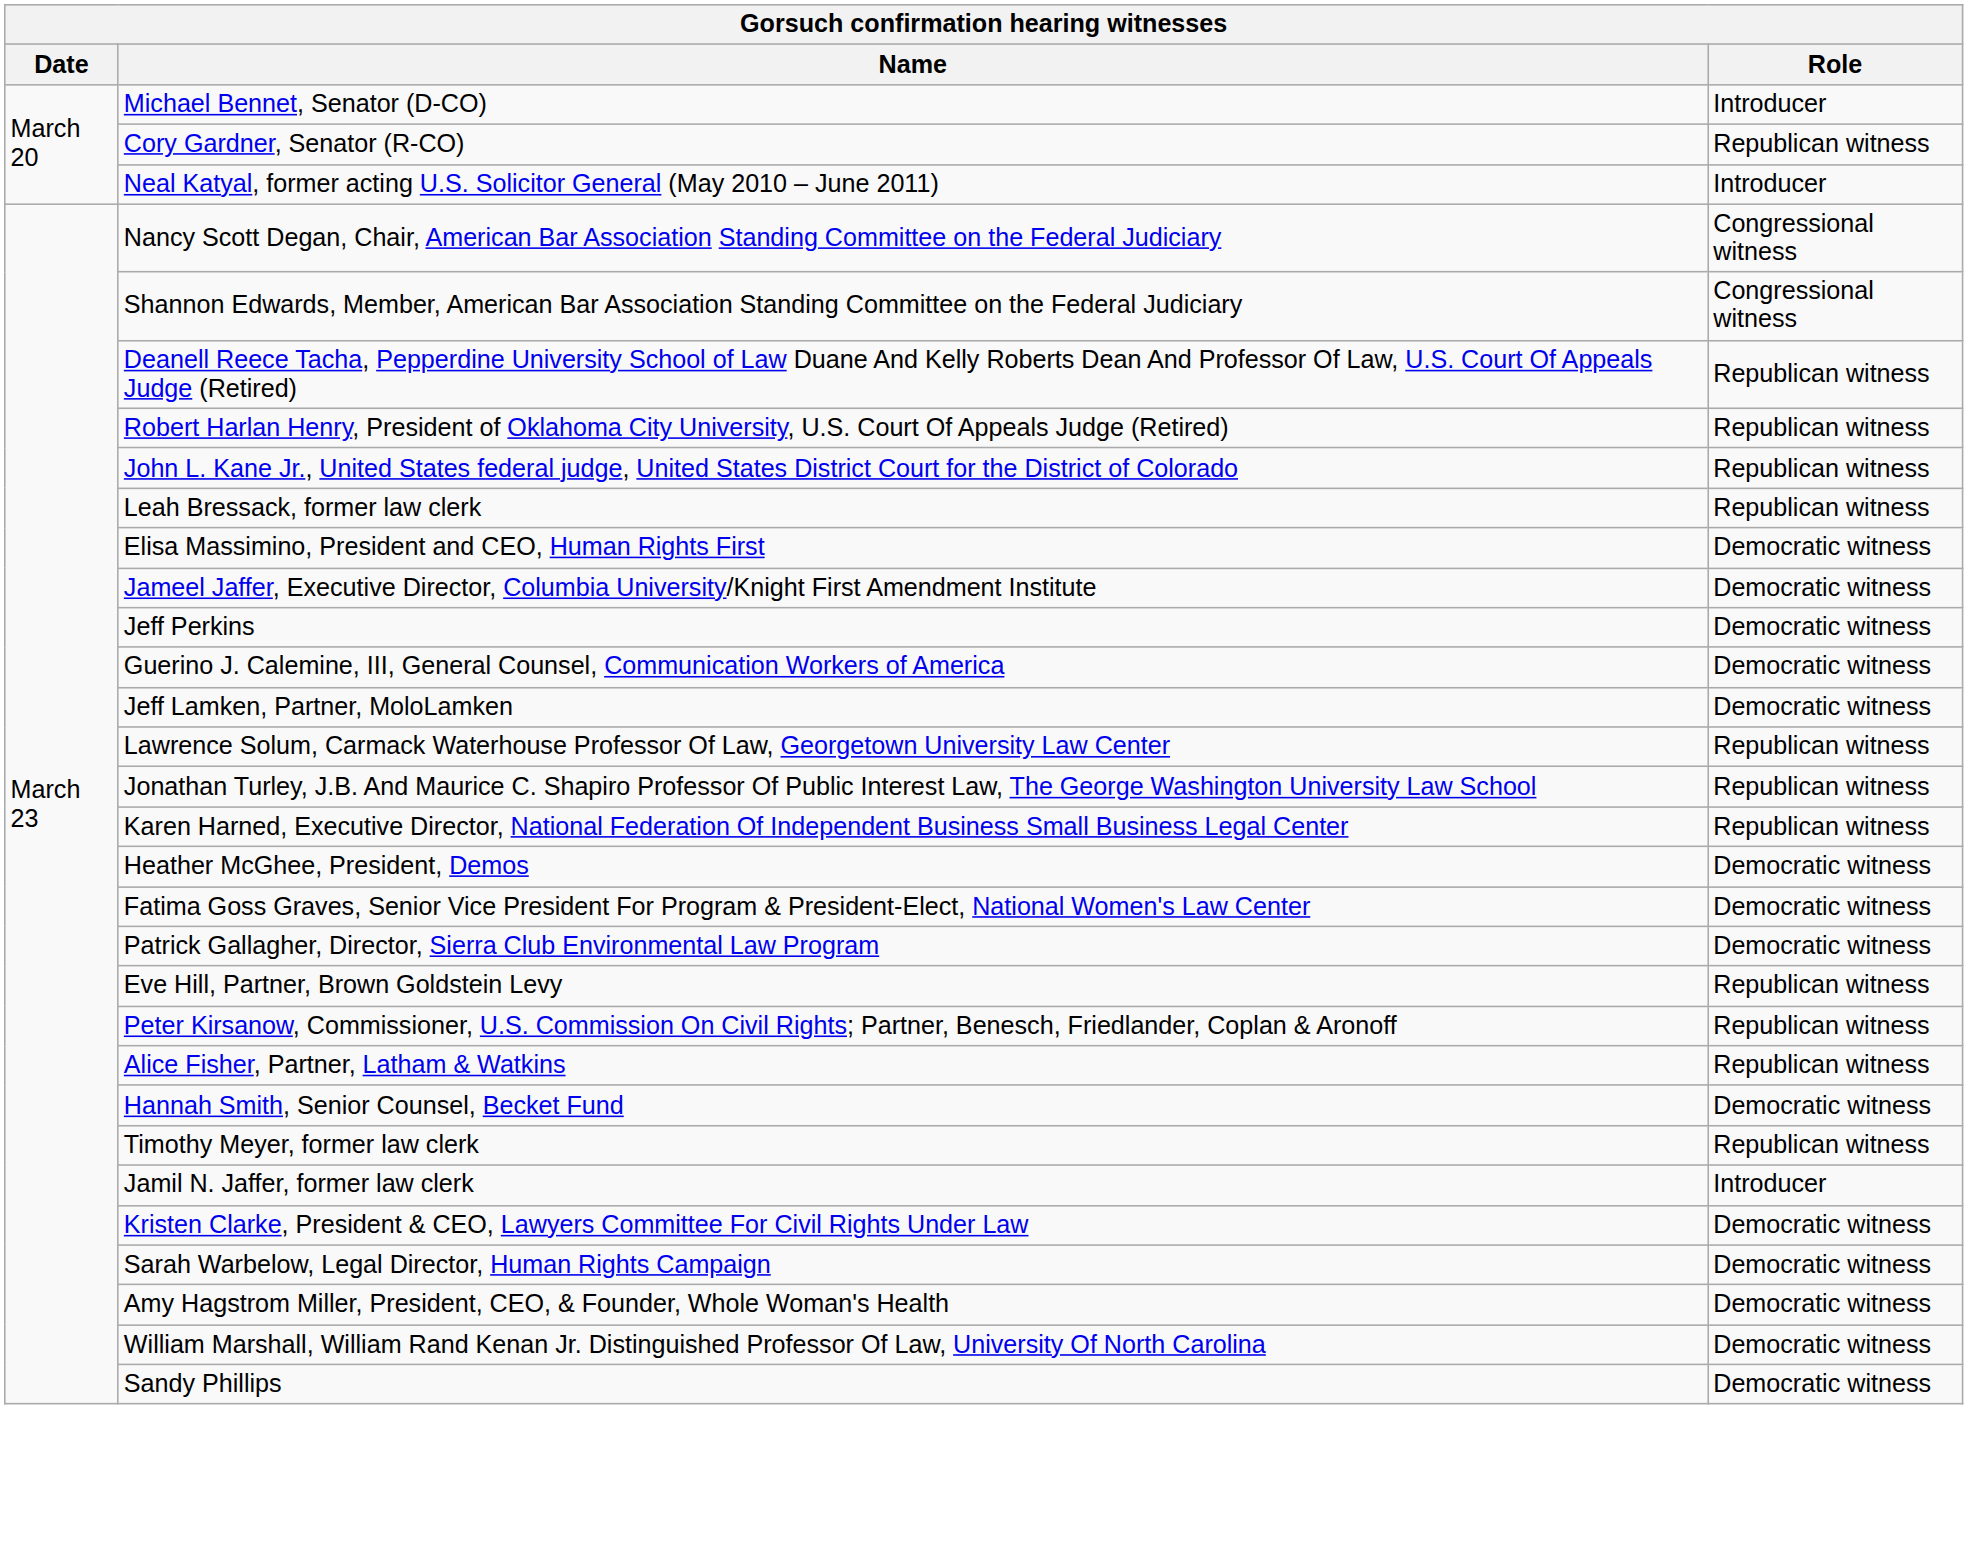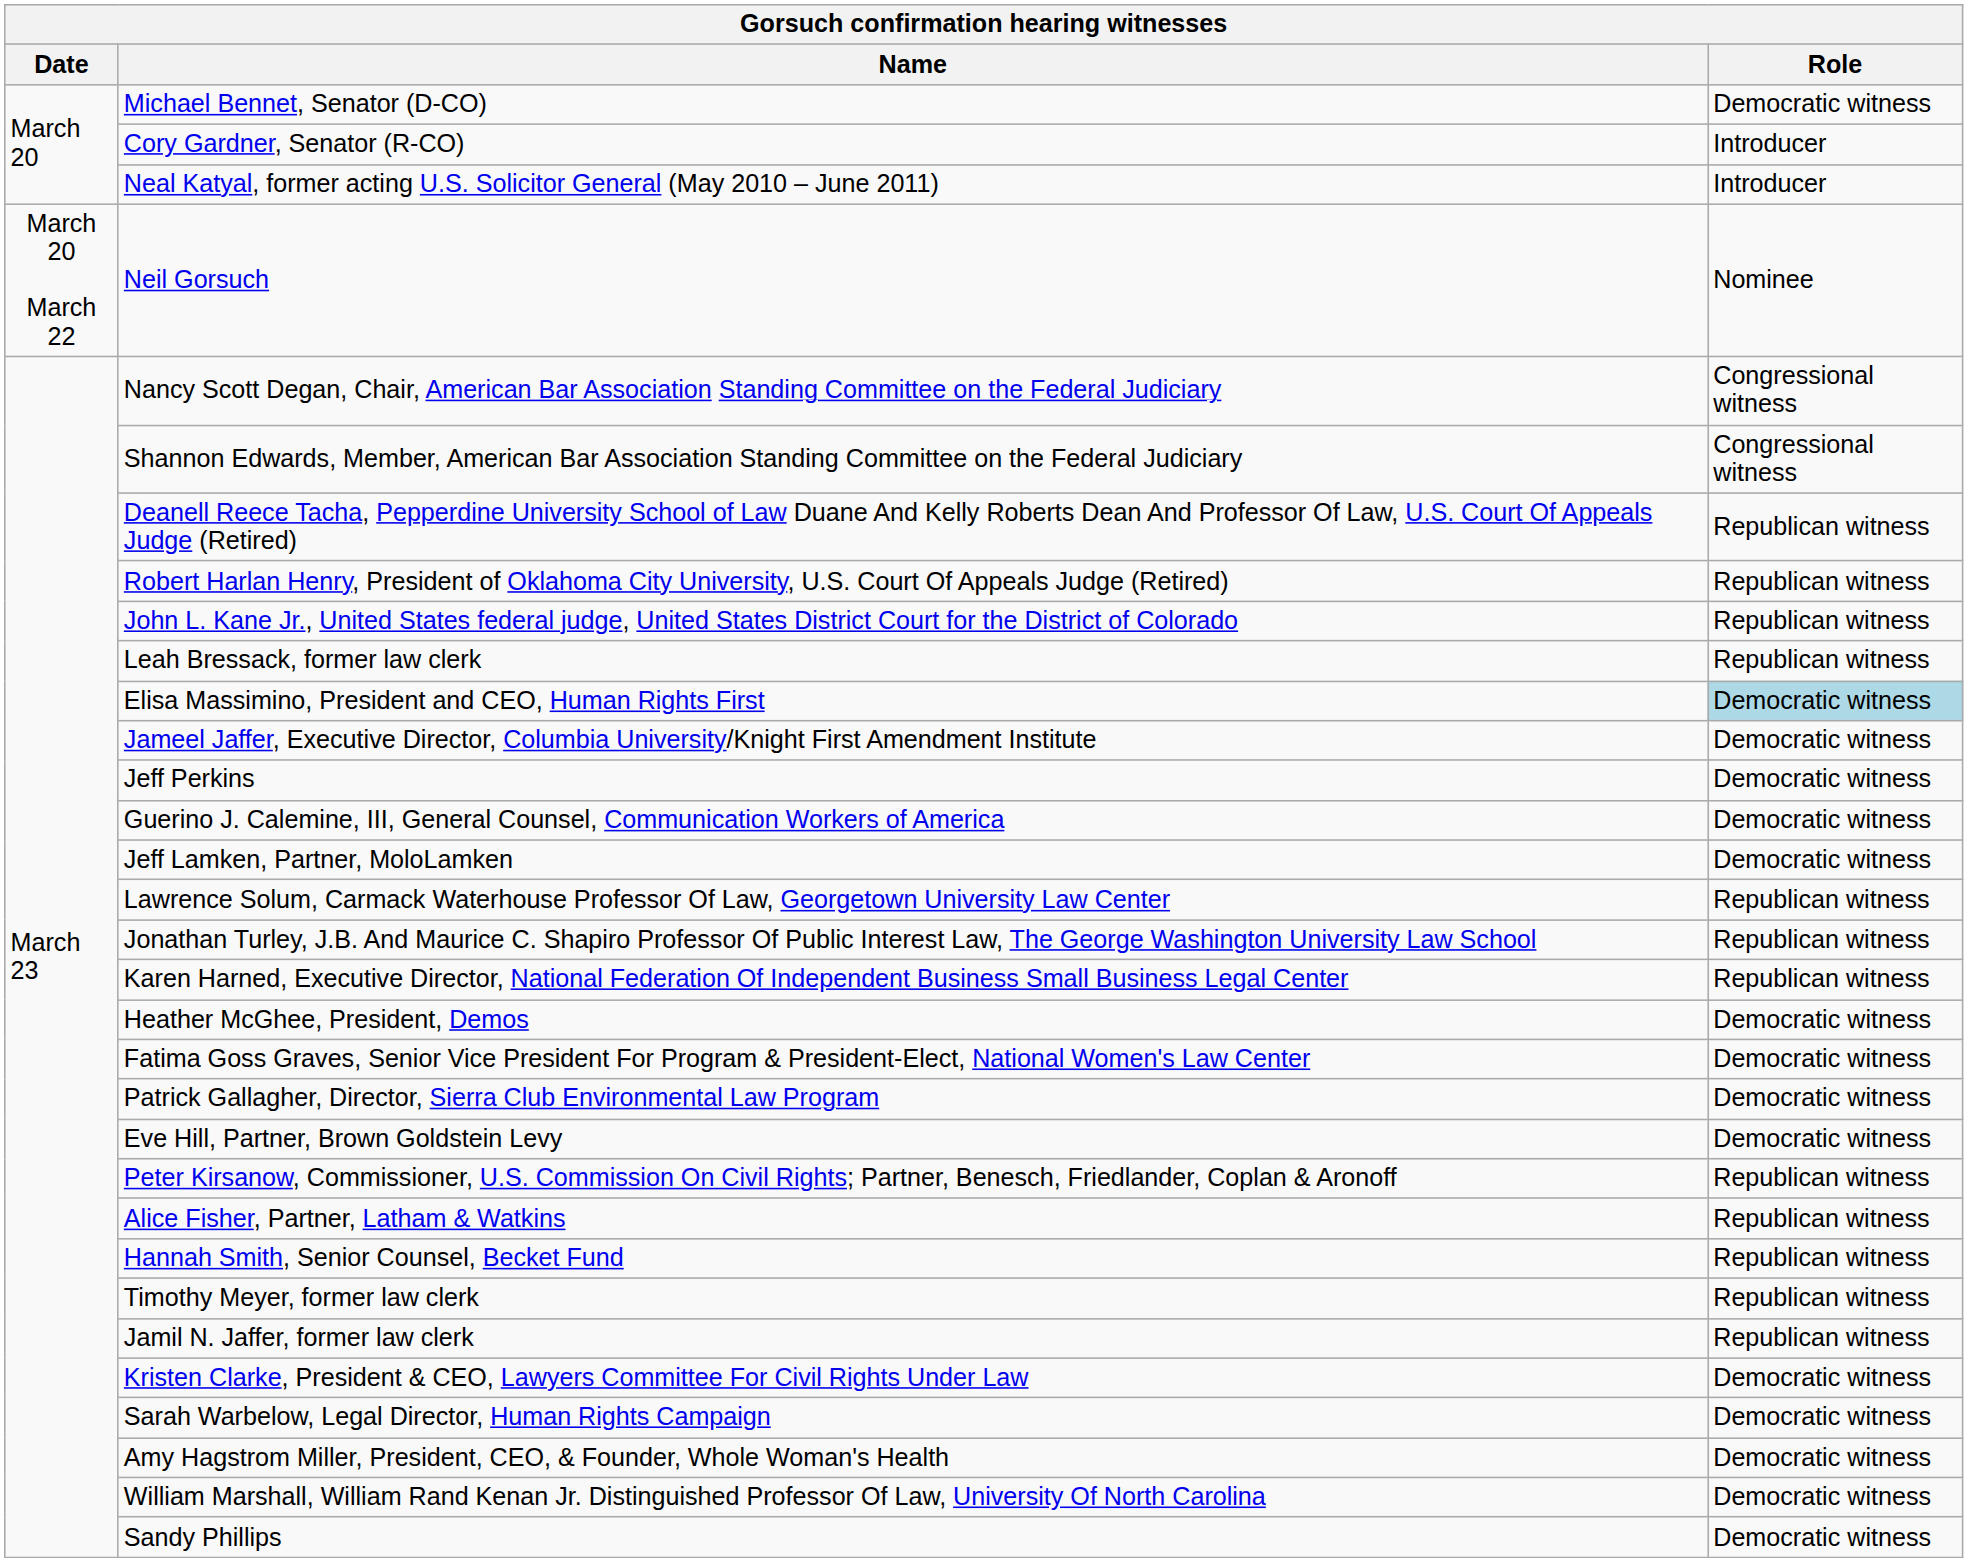 <table class="wikitable sortable mw-collapsible">
 <tr>
 <th colspan=3>Gorsuch confirmation hearing witnesses</th>
 </tr>
 <tr>
 <th>Date</th>
 <th>Name</th>
 <th>Role</th>
 </tr>
 <tr>
 <td rowspan=3>March 20</td>
 <td><a href='#'>Michael Bennet</a>, Senator (D-CO)</td>
-<td>Introducer</td>
+<td>Democratic witness</td>
 </tr>
 <tr>
 <td><a href='#'>Cory Gardner</a>, Senator (R-CO)</td>
-<td>Republican witness</td>
+<td>Introducer</td>
 </tr>
 <tr>
 <td><a href='#'>Neal Katyal</a>, former acting <a href='#'>U.S. Solicitor General</a> (May 2010 – June 2011)</td>
 <td>Introducer</td>
+</tr>
+<tr>
+<td style="text-align:center">March 20<br><br>March 22</td>
+<td><a href='#'>Neil Gorsuch</a></td>
+<td>Nominee</td>
 </tr>
 <tr>
 <td rowspan="28">March 23</td>
 <td>Nancy Scott Degan, Chair, <a href='#'>American Bar Association</a> <a href='#'>Standing Committee on the Federal Judiciary</a></td>
 <td>Congressional witness</td>
 </tr>
 <tr>
 <td>Shannon Edwards, Member, American Bar Association Standing Committee on the Federal Judiciary</td>
 <td>Congressional witness</td>
 </tr>
 <tr>
 <td><a href='#'>Deanell Reece Tacha</a>, <a href='#'>Pepperdine University School of Law</a> Duane And Kelly Roberts Dean And Professor Of Law, <a href='#'>U.S. Court Of Appeals Judge</a> (Retired)</td>
 <td>Republican witness</td>
 </tr>
 <tr>
 <td><a href='#'>Robert Harlan Henry</a>, President of <a href='#'>Oklahoma City University</a>, U.S. Court Of Appeals Judge (Retired)</td>
 <td>Republican witness</td>
 </tr>
 <tr>
 <td><a href='#'>John L. Kane Jr.</a>, <a href='#'>United States federal judge</a>, <a href='#'>United States District Court for the District of Colorado</a></td>
 <td>Republican witness</td>
 </tr>
 <tr>
 <td>Leah Bressack, former law clerk</td>
 <td>Republican witness</td>
 </tr>
 <tr>
 <td>Elisa Massimino, President and CEO, <a href='#'>Human Rights First</a></td>
-<td>Democratic witness</td>
+<td style="background: lightblue;">Democratic witness</td>
 </tr>
 <tr>
 <td><a href='#'>Jameel Jaffer</a>, Executive Director, <a href='#'>Columbia University</a>/Knight First Amendment Institute</td>
 <td>Democratic witness</td>
 </tr>
 <tr>
 <td>Jeff Perkins</td>
 <td>Democratic witness</td>
 </tr>
 <tr>
 <td>Guerino J. Calemine, III, General Counsel, <a href='#'>Communication Workers of America</a></td>
 <td>Democratic witness</td>
 </tr>
 <tr>
 <td>Jeff Lamken, Partner, MoloLamken</td>
 <td>Democratic witness</td>
 </tr>
 <tr>
 <td>Lawrence Solum, Carmack Waterhouse Professor Of Law, <a href='#'>Georgetown University Law Center</a></td>
 <td>Republican witness</td>
 </tr>
 <tr>
 <td>Jonathan Turley, J.B. And Maurice C. Shapiro Professor Of Public Interest Law, <a href='#'>The George Washington University Law School</a></td>
 <td>Republican witness</td>
 </tr>
 <tr>
 <td>Karen Harned, Executive Director, <a href='#'>National Federation Of Independent Business Small Business Legal Center</a></td>
 <td>Republican witness</td>
 </tr>
 <tr>
 <td>Heather McGhee, President, <a href='#'>Demos</a></td>
 <td>Democratic witness</td>
 </tr>
 <tr>
 <td>Fatima Goss Graves, Senior Vice President For Program & President-Elect, <a href='#'>National Women's Law Center</a></td>
 <td>Democratic witness</td>
 </tr>
 <tr>
 <td>Patrick Gallagher, Director, <a href='#'>Sierra Club Environmental Law Program</a></td>
 <td>Democratic witness</td>
 </tr>
 <tr>
 <td>Eve Hill, Partner, Brown Goldstein Levy</td>
-<td>Republican witness</td>
+<td>Democratic witness</td>
 </tr>
 <tr>
 <td><a href='#'>Peter Kirsanow</a>, Commissioner, <a href='#'>U.S. Commission On Civil Rights</a>; Partner, Benesch, Friedlander, Coplan & Aronoff</td>
 <td>Republican witness</td>
 </tr>
 <tr>
 <td><a href='#'>Alice Fisher</a>, Partner, <a href='#'>Latham & Watkins</a></td>
 <td>Republican witness</td>
 </tr>
 <tr>
 <td><a href='#'>Hannah Smith</a>, Senior Counsel, <a href='#'>Becket Fund</a></td>
-<td>Democratic witness</td>
+<td>Republican witness</td>
 </tr>
 <tr>
 <td>Timothy Meyer, former law clerk</td>
 <td>Republican witness</td>
 </tr>
 <tr>
 <td>Jamil N. Jaffer, former law clerk</td>
-<td>Introducer</td>
+<td>Republican witness</td>
 </tr>
 <tr>
 <td><a href='#'>Kristen Clarke</a>, President & CEO, <a href='#'>Lawyers Committee For Civil Rights Under Law</a></td>
 <td>Democratic witness</td>
 </tr>
 <tr>
 <td>Sarah Warbelow, Legal Director, <a href='#'>Human Rights Campaign</a></td>
 <td>Democratic witness</td>
 </tr>
 <tr>
 <td>Amy Hagstrom Miller, President, CEO, & Founder, Whole Woman's Health</td>
 <td>Democratic witness</td>
 </tr>
 <tr>
 <td>William Marshall, William Rand Kenan Jr. Distinguished Professor Of Law, <a href='#'>University Of North Carolina</a></td>
 <td>Democratic witness</td>
 </tr>
 <tr>
 <td>Sandy Phillips</td>
 <td>Democratic witness</td>
 </tr>
 </table>
